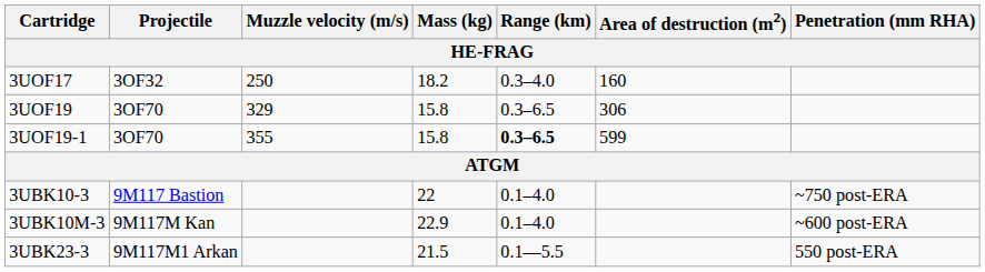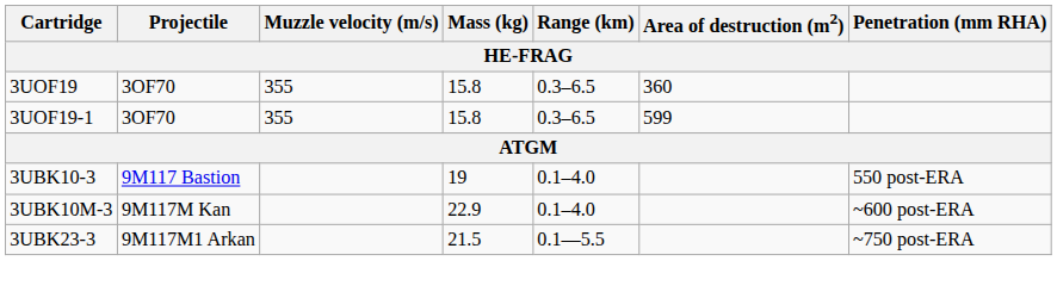 <table class=wikitable>
 <tr>
 </tr>
 <tr>
 <th>Cartridge</th>
 <th>Projectile</th>
 <th>Muzzle velocity (m/s)</th>
 <th>Mass (kg)</th>
 <th>Range (km)</th>
 <th>Area of destruction (m<sup>2</sup>)</th>
 <th>Penetration (mm RHA)</th>
 </tr>
 <tr>
 <th colspan="7">HE-FRAG</th>
 </tr>
 <tr>
-<td>3UOF17</td>
-<td>3OF32</td>
-<td>250</td>
-<td>18.2</td>
-<td>0.3–4.0</td>
-<td>160</td>
-<td></td>
-</tr>
-<tr>
 <td>3UOF19</td>
 <td>3OF70</td>
-<td>329</td>
+<td>355</td>
 <td>15.8</td>
 <td>0.3–6.5</td>
-<td>306</td>
+<td>360</td>
 <td></td>
 </tr>
 <tr>
 <td>3UOF19-1</td>
 <td>3OF70</td>
 <td>355</td>
 <td>15.8</td>
-<td><strong>0.3–6.5</strong></td>
+<td>0.3–6.5</td>
 <td>599</td>
 <td></td>
 </tr>
 <tr>
 <th colspan="7">ATGM</th>
 </tr>
 <tr>
 <td>3UBK10-3</td>
 <td><a href='#'>9M117 Bastion</a></td>
 <td></td>
-<td>22</td>
+<td>19</td>
 <td>0.1–4.0</td>
 <td></td>
-<td>~750 post-ERA</td>
+<td>550 post-ERA</td>
 </tr>
 <tr>
 <td>3UBK10М-3</td>
 <td>9M117M Kan</td>
 <td></td>
 <td>22.9</td>
 <td>0.1–4.0</td>
 <td></td>
 <td>~600 post-ERA</td>
 </tr>
 <tr>
 <td>3UBK23-3</td>
 <td>9M117M1 Arkan</td>
 <td></td>
 <td>21.5</td>
 <td>0.1—5.5</td>
 <td></td>
-<td>550 post-ERA</td>
+<td>~750 post-ERA</td>
 </tr>
 </table>
